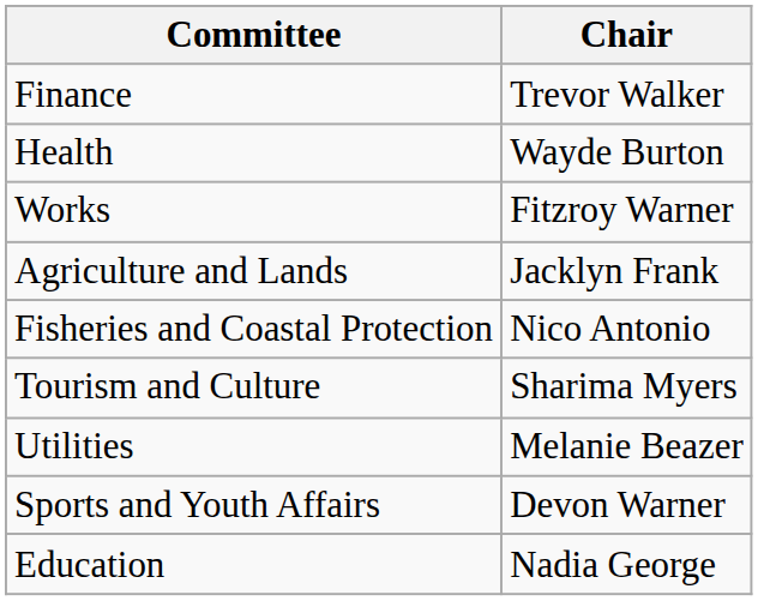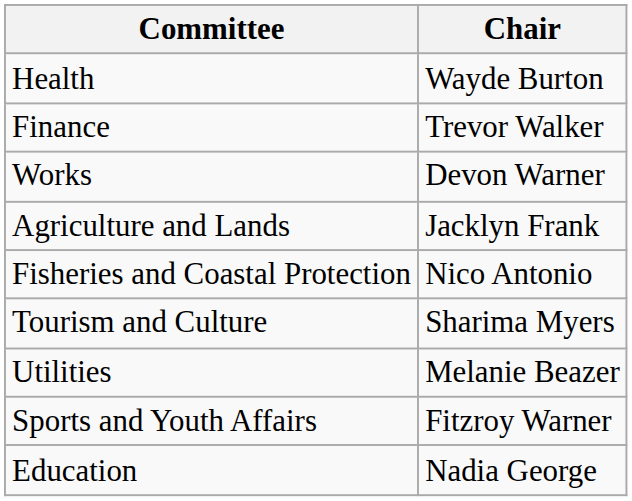 <table class="wikitable">
 <tr>
 <th>Committee</th>
 <th>Chair</th>
 </tr>
 <tr>
+<td>Health</td>
+<td>Wayde Burton</td>
+</tr>
+<tr>
 <td>Finance</td>
 <td>Trevor Walker</td>
 </tr>
 <tr>
-<td>Health</td>
-<td>Wayde Burton</td>
-</tr>
-<tr>
 <td>Works</td>
-<td>Fitzroy Warner</td>
+<td>Devon Warner</td>
 </tr>
 <tr>
 <td>Agriculture and Lands</td>
 <td>Jacklyn Frank</td>
 </tr>
 <tr>
 <td>Fisheries and Coastal Protection</td>
 <td>Nico Antonio</td>
 </tr>
 <tr>
 <td>Tourism and Culture</td>
 <td>Sharima Myers</td>
 </tr>
 <tr>
 <td>Utilities</td>
 <td>Melanie Beazer</td>
 </tr>
 <tr>
 <td>Sports and Youth Affairs</td>
-<td>Devon Warner</td>
+<td>Fitzroy Warner</td>
 </tr>
 <tr>
 <td>Education</td>
 <td>Nadia George</td>
 </tr>
 </table>
